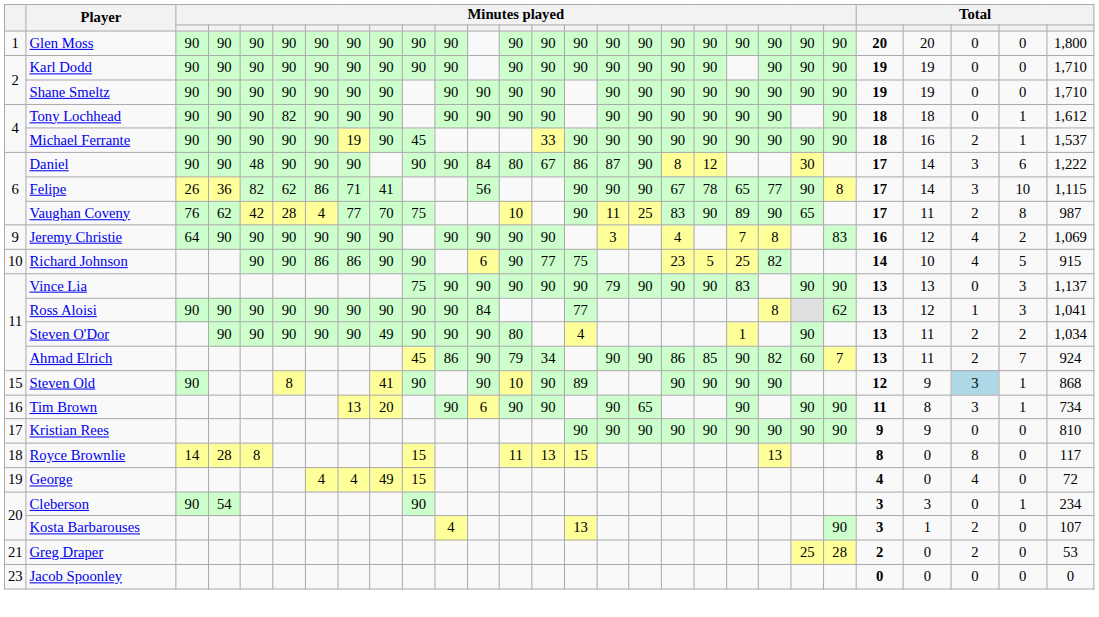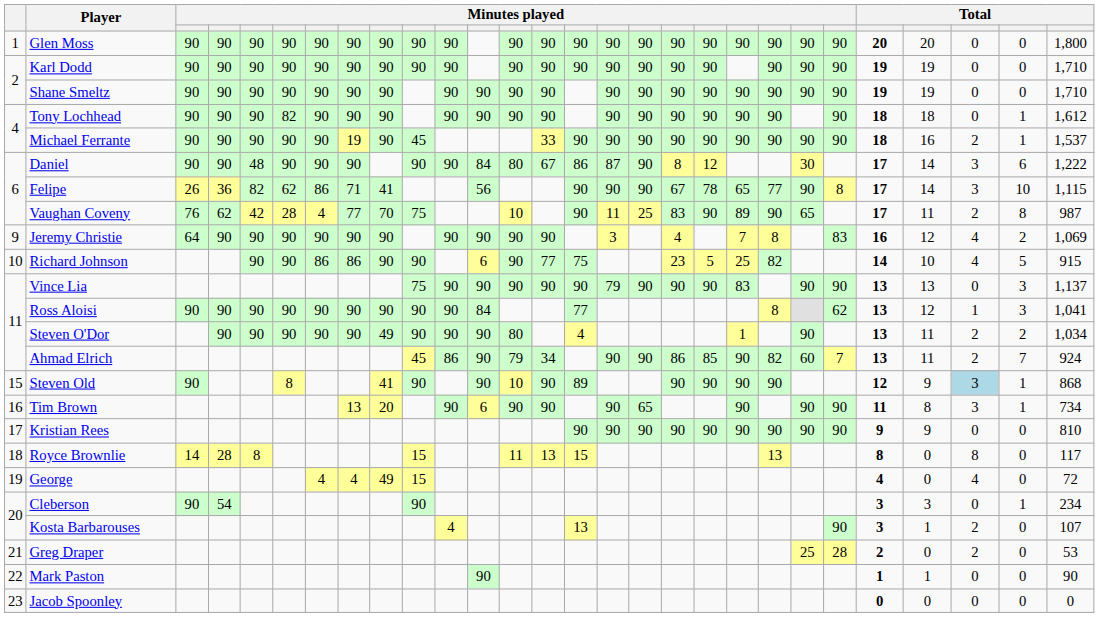 <table class="wikitable" style="text-align:center; line-height: 90%; font-size:90%;">
 <tr>
 <th rowspan=2></th>
 <th rowspan="2" style="width:140px;">Player</th>
 <th colspan=21>Minutes played</th>
 <th colspan=5>Total</th>
 </tr>
 <tr>
 <th width=25></th>
 <th width=25></th>
 <th width=25></th>
 <th width=25></th>
 <th width=25></th>
 <th width=25></th>
 <th width=25></th>
 <th width=25></th>
 <th width=25></th>
 <th width=25></th>
 <th width=25></th>
 <th width=25></th>
 <th width=25></th>
 <th width=25></th>
 <th width=25></th>
 <th width=25></th>
 <th width=25></th>
 <th width=25></th>
 <th width=25></th>
 <th width=25></th>
 <th width=25></th>
 <th width=40></th>
 <th width=40></th>
 <th width=40></th>
 <th width=40></th>
 <th width=40></th>
 </tr>
 <tr>
 <td>1</td>
 <td align=left height=17> <a href='#'>Glen Moss</a></td>
 <td bgcolor=#CCFFCC>90</td>
 <td bgcolor=#CCFFCC>90</td>
 <td bgcolor=#CCFFCC>90</td>
 <td bgcolor=#CCFFCC>90</td>
 <td bgcolor=#CCFFCC>90</td>
 <td bgcolor=#CCFFCC>90</td>
 <td bgcolor=#CCFFCC>90</td>
 <td bgcolor=#CCFFCC>90</td>
 <td bgcolor=#CCFFCC>90</td>
 <td></td>
 <td bgcolor=#CCFFCC>90</td>
 <td bgcolor=#CCFFCC>90</td>
 <td bgcolor=#CCFFCC>90</td>
 <td bgcolor=#CCFFCC>90</td>
 <td bgcolor=#CCFFCC>90</td>
 <td bgcolor=#CCFFCC>90</td>
 <td bgcolor=#CCFFCC>90</td>
 <td bgcolor=#CCFFCC>90</td>
 <td bgcolor=#CCFFCC>90</td>
 <td bgcolor=#CCFFCC>90</td>
 <td bgcolor=#CCFFCC>90</td>
 <td><strong>20</strong></td>
 <td>20</td>
 <td>0</td>
 <td>0</td>
 <td>1,800</td>
 </tr>
 <tr>
 <td rowspan=2>2</td>
 <td align=left height=17> <a href='#'>Karl Dodd</a></td>
 <td bgcolor=#CCFFCC>90</td>
 <td bgcolor=#CCFFCC>90</td>
 <td bgcolor=#CCFFCC>90</td>
 <td bgcolor=#CCFFCC>90</td>
 <td bgcolor=#CCFFCC>90</td>
 <td bgcolor=#CCFFCC>90</td>
 <td bgcolor=#CCFFCC>90</td>
 <td bgcolor=#CCFFCC>90</td>
 <td bgcolor=#CCFFCC>90</td>
 <td></td>
 <td bgcolor=#CCFFCC>90</td>
 <td bgcolor=#CCFFCC>90</td>
 <td bgcolor=#CCFFCC>90</td>
 <td bgcolor=#CCFFCC>90</td>
 <td bgcolor=#CCFFCC>90</td>
 <td bgcolor=#CCFFCC>90</td>
 <td bgcolor=#CCFFCC>90</td>
 <td></td>
 <td bgcolor=#CCFFCC>90</td>
 <td bgcolor=#CCFFCC>90</td>
 <td bgcolor=#CCFFCC>90</td>
 <td><strong>19</strong></td>
 <td>19</td>
 <td>0</td>
 <td>0</td>
 <td>1,710</td>
 </tr>
 <tr>
 <td align=left height=17> <a href='#'>Shane Smeltz</a></td>
 <td bgcolor=#CCFFCC>90</td>
 <td bgcolor=#CCFFCC>90</td>
 <td bgcolor=#CCFFCC>90</td>
 <td bgcolor=#CCFFCC>90</td>
 <td bgcolor=#CCFFCC>90</td>
 <td bgcolor=#CCFFCC>90</td>
 <td bgcolor=#CCFFCC>90</td>
 <td></td>
 <td bgcolor=#CCFFCC>90</td>
 <td bgcolor=#CCFFCC>90</td>
 <td bgcolor=#CCFFCC>90</td>
 <td bgcolor=#CCFFCC>90</td>
 <td></td>
 <td bgcolor=#CCFFCC>90</td>
 <td bgcolor=#CCFFCC>90</td>
 <td bgcolor=#CCFFCC>90</td>
 <td bgcolor=#CCFFCC>90</td>
 <td bgcolor=#CCFFCC>90</td>
 <td bgcolor=#CCFFCC>90</td>
 <td bgcolor=#CCFFCC>90</td>
 <td bgcolor=#CCFFCC>90</td>
 <td><strong>19</strong></td>
 <td>19</td>
 <td>0</td>
 <td>0</td>
 <td>1,710</td>
 </tr>
 <tr>
 <td rowspan=2>4</td>
 <td align=left height=17> <a href='#'>Tony Lochhead</a></td>
 <td bgcolor=#CCFFCC>90</td>
 <td bgcolor=#CCFFCC>90</td>
 <td bgcolor=#CCFFCC>90</td>
 <td bgcolor=#CCFFCC>82</td>
 <td bgcolor=#CCFFCC>90</td>
 <td bgcolor=#CCFFCC>90</td>
 <td bgcolor=#CCFFCC>90</td>
 <td></td>
 <td bgcolor=#CCFFCC>90</td>
 <td bgcolor=#CCFFCC>90</td>
 <td bgcolor=#CCFFCC>90</td>
 <td bgcolor=#CCFFCC>90</td>
 <td></td>
 <td bgcolor=#CCFFCC>90</td>
 <td bgcolor=#CCFFCC>90</td>
 <td bgcolor=#CCFFCC>90</td>
 <td bgcolor=#CCFFCC>90</td>
 <td bgcolor=#CCFFCC>90</td>
 <td bgcolor=#CCFFCC>90</td>
 <td></td>
 <td bgcolor=#CCFFCC>90</td>
 <td><strong>18</strong></td>
 <td>18</td>
 <td>0</td>
 <td>1</td>
 <td>1,612</td>
 </tr>
 <tr>
 <td align=left height=17> <a href='#'>Michael Ferrante</a></td>
 <td bgcolor=#CCFFCC>90</td>
 <td bgcolor=#CCFFCC>90</td>
 <td bgcolor=#CCFFCC>90</td>
 <td bgcolor=#CCFFCC>90</td>
 <td bgcolor=#CCFFCC>90</td>
 <td bgcolor=#FFFF99>19</td>
 <td bgcolor=#CCFFCC>90</td>
 <td bgcolor=#CCFFCC>45</td>
 <td></td>
 <td></td>
 <td></td>
 <td bgcolor=#FFFF99>33</td>
 <td bgcolor=#CCFFCC>90</td>
 <td bgcolor=#CCFFCC>90</td>
 <td bgcolor=#CCFFCC>90</td>
 <td bgcolor=#CCFFCC>90</td>
 <td bgcolor=#CCFFCC>90</td>
 <td bgcolor=#CCFFCC>90</td>
 <td bgcolor=#CCFFCC>90</td>
 <td bgcolor=#CCFFCC>90</td>
 <td bgcolor=#CCFFCC>90</td>
 <td><strong>18</strong></td>
 <td>16</td>
 <td>2</td>
 <td>1</td>
 <td>1,537</td>
 </tr>
 <tr>
 <td rowspan=3>6</td>
 <td align=left height=17> <a href='#'>Daniel</a></td>
 <td bgcolor=#CCFFCC>90</td>
 <td bgcolor=#CCFFCC>90</td>
 <td bgcolor=#CCFFCC>48</td>
 <td bgcolor=#CCFFCC>90</td>
 <td bgcolor=#CCFFCC>90</td>
 <td bgcolor=#CCFFCC>90</td>
 <td></td>
 <td bgcolor=#CCFFCC>90</td>
 <td bgcolor=#CCFFCC>90</td>
 <td bgcolor=#CCFFCC>84</td>
 <td bgcolor=#CCFFCC>80</td>
 <td bgcolor=#CCFFCC>67</td>
 <td bgcolor=#CCFFCC>86</td>
 <td bgcolor=#CCFFCC>87</td>
 <td bgcolor=#CCFFCC>90</td>
 <td bgcolor=#FFFF99>8</td>
 <td bgcolor=#FFFF99>12</td>
 <td></td>
 <td></td>
 <td bgcolor=#FFFF99>30</td>
 <td></td>
 <td><strong>17</strong></td>
 <td>14</td>
 <td>3</td>
 <td>6</td>
 <td>1,222</td>
 </tr>
 <tr>
 <td align=left height=17> <a href='#'>Felipe</a></td>
 <td bgcolor=#FFFF99>26</td>
 <td bgcolor=#FFFF99>36</td>
 <td bgcolor=#CCFFCC>82</td>
 <td bgcolor=#CCFFCC>62</td>
 <td bgcolor=#CCFFCC>86</td>
 <td bgcolor=#CCFFCC>71</td>
 <td bgcolor=#CCFFCC>41</td>
 <td></td>
 <td></td>
 <td bgcolor=#CCFFCC>56</td>
 <td></td>
 <td></td>
 <td bgcolor=#CCFFCC>90</td>
 <td bgcolor=#CCFFCC>90</td>
 <td bgcolor=#CCFFCC>90</td>
 <td bgcolor=#CCFFCC>67</td>
 <td bgcolor=#CCFFCC>78</td>
 <td bgcolor=#CCFFCC>65</td>
 <td bgcolor=#CCFFCC>77</td>
 <td bgcolor=#CCFFCC>90</td>
 <td bgcolor=#FFFF99>8</td>
 <td><strong>17</strong></td>
 <td>14</td>
 <td>3</td>
 <td>10</td>
 <td>1,115</td>
 </tr>
 <tr>
 <td align=left height=17> <a href='#'>Vaughan Coveny</a></td>
 <td bgcolor=#CCFFCC>76</td>
 <td bgcolor=#CCFFCC>62</td>
 <td bgcolor=#FFFF99>42</td>
 <td bgcolor=#FFFF99>28</td>
 <td bgcolor=#FFFF99>4</td>
 <td bgcolor=#CCFFCC>77</td>
 <td bgcolor=#CCFFCC>70</td>
 <td bgcolor=#CCFFCC>75</td>
 <td></td>
 <td></td>
 <td bgcolor=#FFFF99>10</td>
 <td></td>
 <td bgcolor=#CCFFCC>90</td>
 <td bgcolor=#FFFF99>11</td>
 <td bgcolor=#FFFF99>25</td>
 <td bgcolor=#CCFFCC>83</td>
 <td bgcolor=#CCFFCC>90</td>
 <td bgcolor=#CCFFCC>89</td>
 <td bgcolor=#CCFFCC>90</td>
 <td bgcolor=#CCFFCC>65</td>
 <td></td>
 <td><strong>17</strong></td>
 <td>11</td>
 <td>2</td>
 <td>8</td>
 <td>987</td>
 </tr>
 <tr>
 <td>9</td>
 <td align=left height=17> <a href='#'>Jeremy Christie</a></td>
 <td bgcolor=#CCFFCC>64</td>
 <td bgcolor=#CCFFCC>90</td>
 <td bgcolor=#CCFFCC>90</td>
 <td bgcolor=#CCFFCC>90</td>
 <td bgcolor=#CCFFCC>90</td>
 <td bgcolor=#CCFFCC>90</td>
 <td bgcolor=#CCFFCC>90</td>
 <td></td>
 <td bgcolor=#CCFFCC>90</td>
 <td bgcolor=#CCFFCC>90</td>
 <td bgcolor=#CCFFCC>90</td>
 <td bgcolor=#CCFFCC>90</td>
 <td></td>
 <td bgcolor=#FFFF99>3</td>
 <td></td>
 <td bgcolor=#FFFF99>4</td>
 <td></td>
 <td bgcolor=#FFFF99>7</td>
 <td bgcolor=#FFFF99>8</td>
 <td></td>
 <td bgcolor=#CCFFCC>83</td>
 <td><strong>16</strong></td>
 <td>12</td>
 <td>4</td>
 <td>2</td>
 <td>1,069</td>
 </tr>
 <tr>
 <td>10</td>
 <td align=left height=17> <a href='#'>Richard Johnson</a></td>
 <td></td>
 <td></td>
 <td bgcolor=#CCFFCC>90</td>
 <td bgcolor=#CCFFCC>90</td>
 <td bgcolor=#CCFFCC>86</td>
 <td bgcolor=#CCFFCC>86</td>
 <td bgcolor=#CCFFCC>90</td>
 <td bgcolor=#CCFFCC>90</td>
 <td></td>
 <td bgcolor=#FFFF99>6</td>
 <td bgcolor=#CCFFCC>90</td>
 <td bgcolor=#CCFFCC>77</td>
 <td bgcolor=#CCFFCC>75</td>
 <td></td>
 <td></td>
 <td bgcolor=#FFFF99>23</td>
 <td bgcolor=#FFFF99>5</td>
 <td bgcolor=#FFFF99>25</td>
 <td bgcolor=#CCFFCC>82</td>
 <td></td>
 <td></td>
 <td><strong>14</strong></td>
 <td>10</td>
 <td>4</td>
 <td>5</td>
 <td>915</td>
 </tr>
 <tr>
 <td rowspan=4>11</td>
 <td align=left height=17> <a href='#'>Vince Lia</a></td>
 <td></td>
 <td></td>
 <td></td>
 <td></td>
 <td></td>
 <td></td>
 <td></td>
 <td bgcolor=#CCFFCC>75</td>
 <td bgcolor=#CCFFCC>90</td>
 <td bgcolor=#CCFFCC>90</td>
 <td bgcolor=#CCFFCC>90</td>
 <td bgcolor=#CCFFCC>90</td>
 <td bgcolor=#CCFFCC>90</td>
 <td bgcolor=#CCFFCC>79</td>
 <td bgcolor=#CCFFCC>90</td>
 <td bgcolor=#CCFFCC>90</td>
 <td bgcolor=#CCFFCC>90</td>
 <td bgcolor=#CCFFCC>83</td>
 <td></td>
 <td bgcolor=#CCFFCC>90</td>
 <td bgcolor=#CCFFCC>90</td>
 <td><strong>13</strong></td>
 <td>13</td>
 <td>0</td>
 <td>3</td>
 <td>1,137</td>
 </tr>
 <tr>
 <td align=left height=17> <a href='#'>Ross Aloisi</a></td>
 <td bgcolor=#CCFFCC>90</td>
 <td bgcolor=#CCFFCC>90</td>
 <td bgcolor=#CCFFCC>90</td>
 <td bgcolor=#CCFFCC>90</td>
 <td bgcolor=#CCFFCC>90</td>
 <td bgcolor=#CCFFCC>90</td>
 <td bgcolor=#CCFFCC>90</td>
 <td bgcolor=#CCFFCC>90</td>
 <td bgcolor=#CCFFCC>90</td>
 <td bgcolor=#CCFFCC>84</td>
 <td></td>
 <td></td>
 <td bgcolor=#CCFFCC>77</td>
 <td></td>
 <td></td>
 <td></td>
 <td></td>
 <td></td>
 <td bgcolor=#FFFF99>8</td>
 <td style="background:#e0e0e0;"></td>
 <td bgcolor=#CCFFCC>62</td>
 <td><strong>13</strong></td>
 <td>12</td>
 <td>1</td>
 <td>3</td>
 <td>1,041</td>
 </tr>
 <tr>
 <td align=left height=17> <a href='#'>Steven O'Dor</a></td>
 <td></td>
 <td bgcolor=#CCFFCC>90</td>
 <td bgcolor=#CCFFCC>90</td>
 <td bgcolor=#CCFFCC>90</td>
 <td bgcolor=#CCFFCC>90</td>
 <td bgcolor=#CCFFCC>90</td>
 <td bgcolor=#CCFFCC>49</td>
 <td bgcolor=#CCFFCC>90</td>
 <td bgcolor=#CCFFCC>90</td>
 <td bgcolor=#CCFFCC>90</td>
 <td bgcolor=#CCFFCC>80</td>
 <td></td>
 <td bgcolor=#FFFF99>4</td>
 <td></td>
 <td></td>
 <td></td>
 <td></td>
 <td bgcolor=#FFFF99>1</td>
 <td></td>
 <td bgcolor=#CCFFCC>90</td>
 <td></td>
 <td><strong>13</strong></td>
 <td>11</td>
 <td>2</td>
 <td>2</td>
 <td>1,034</td>
 </tr>
 <tr>
 <td align=left height=17> <a href='#'>Ahmad Elrich</a></td>
 <td></td>
 <td></td>
 <td></td>
 <td></td>
 <td></td>
 <td></td>
 <td></td>
 <td bgcolor=#FFFF99>45</td>
 <td bgcolor=#CCFFCC>86</td>
 <td bgcolor=#CCFFCC>90</td>
 <td bgcolor=#CCFFCC>79</td>
 <td bgcolor=#CCFFCC>34</td>
 <td></td>
 <td bgcolor=#CCFFCC>90</td>
 <td bgcolor=#CCFFCC>90</td>
 <td bgcolor=#CCFFCC>86</td>
 <td bgcolor=#CCFFCC>85</td>
 <td bgcolor=#CCFFCC>90</td>
 <td bgcolor=#CCFFCC>82</td>
 <td bgcolor=#CCFFCC>60</td>
 <td bgcolor=#FFFF99>7</td>
 <td><strong>13</strong></td>
 <td>11</td>
 <td>2</td>
 <td>7</td>
 <td>924</td>
 </tr>
 <tr>
 <td>15</td>
 <td align=left height=17> <a href='#'>Steven Old</a></td>
 <td bgcolor=#CCFFCC>90</td>
 <td></td>
 <td></td>
 <td bgcolor=#FFFF99>8</td>
 <td></td>
 <td></td>
 <td bgcolor=#FFFF99>41</td>
 <td bgcolor=#CCFFCC>90</td>
 <td></td>
 <td bgcolor=#CCFFCC>90</td>
 <td bgcolor=#FFFF99>10</td>
 <td bgcolor=#CCFFCC>90</td>
 <td bgcolor=#CCFFCC>89</td>
 <td></td>
 <td></td>
 <td bgcolor=#CCFFCC>90</td>
 <td bgcolor=#CCFFCC>90</td>
 <td bgcolor=#CCFFCC>90</td>
 <td bgcolor=#CCFFCC>90</td>
 <td></td>
 <td></td>
 <td><strong>12</strong></td>
 <td>9</td>
 <td style="background: lightblue;">3</td>
 <td>1</td>
 <td>868</td>
 </tr>
 <tr>
 <td>16</td>
 <td align=left height=17> <a href='#'>Tim Brown</a></td>
 <td></td>
 <td></td>
 <td></td>
 <td></td>
 <td></td>
 <td bgcolor=#FFFF99>13</td>
 <td bgcolor=#FFFF99>20</td>
 <td></td>
 <td bgcolor=#CCFFCC>90</td>
 <td bgcolor=#FFFF99>6</td>
 <td bgcolor=#CCFFCC>90</td>
 <td bgcolor=#CCFFCC>90</td>
 <td></td>
 <td bgcolor=#CCFFCC>90</td>
 <td bgcolor=#CCFFCC>65</td>
 <td></td>
 <td></td>
 <td bgcolor=#CCFFCC>90</td>
 <td></td>
 <td bgcolor=#CCFFCC>90</td>
 <td bgcolor=#CCFFCC>90</td>
 <td><strong>11</strong></td>
 <td>8</td>
 <td>3</td>
 <td>1</td>
 <td>734</td>
 </tr>
 <tr>
 <td>17</td>
 <td align=left height=17> <a href='#'>Kristian Rees</a></td>
 <td></td>
 <td></td>
 <td></td>
 <td></td>
 <td></td>
 <td></td>
 <td></td>
 <td></td>
 <td></td>
 <td></td>
 <td></td>
 <td></td>
 <td bgcolor=#CCFFCC>90</td>
 <td bgcolor=#CCFFCC>90</td>
 <td bgcolor=#CCFFCC>90</td>
 <td bgcolor=#CCFFCC>90</td>
 <td bgcolor=#CCFFCC>90</td>
 <td bgcolor=#CCFFCC>90</td>
 <td bgcolor=#CCFFCC>90</td>
 <td bgcolor=#CCFFCC>90</td>
 <td bgcolor=#CCFFCC>90</td>
 <td><strong>9</strong></td>
 <td>9</td>
 <td>0</td>
 <td>0</td>
 <td>810</td>
 </tr>
 <tr>
 <td>18</td>
 <td align=left height=17> <a href='#'>Royce Brownlie</a></td>
 <td bgcolor=#FFFF99>14</td>
 <td bgcolor=#FFFF99>28</td>
 <td bgcolor=#FFFF99>8</td>
 <td></td>
 <td></td>
 <td></td>
 <td></td>
 <td bgcolor=#FFFF99>15</td>
 <td></td>
 <td></td>
 <td bgcolor=#FFFF99>11</td>
 <td bgcolor=#FFFF99>13</td>
 <td bgcolor=#FFFF99>15</td>
 <td></td>
 <td></td>
 <td></td>
 <td></td>
 <td></td>
 <td bgcolor=#FFFF99>13</td>
 <td></td>
 <td></td>
 <td><strong>8</strong></td>
 <td>0</td>
 <td>8</td>
 <td>0</td>
 <td>117</td>
 </tr>
 <tr>
 <td>19</td>
 <td align=left height=17> <a href='#'>George</a></td>
 <td></td>
 <td></td>
 <td></td>
 <td></td>
 <td bgcolor=#FFFF99>4</td>
 <td bgcolor=#FFFF99>4</td>
 <td bgcolor=#FFFF99>49</td>
 <td bgcolor=#FFFF99>15</td>
 <td></td>
 <td></td>
 <td></td>
 <td></td>
 <td></td>
 <td></td>
 <td></td>
 <td></td>
 <td></td>
 <td></td>
 <td></td>
 <td></td>
 <td></td>
 <td><strong>4</strong></td>
 <td>0</td>
 <td>4</td>
 <td>0</td>
 <td>72</td>
 </tr>
 <tr>
 <td rowspan=2>20</td>
 <td align=left height=17> <a href='#'>Cleberson</a></td>
 <td bgcolor=#CCFFCC>90</td>
 <td bgcolor=#CCFFCC>54</td>
 <td></td>
 <td></td>
 <td></td>
 <td></td>
 <td></td>
 <td bgcolor=#CCFFCC>90</td>
 <td></td>
 <td></td>
 <td></td>
 <td></td>
 <td></td>
 <td></td>
 <td></td>
 <td></td>
 <td></td>
 <td></td>
 <td></td>
 <td></td>
 <td></td>
 <td><strong>3</strong></td>
 <td>3</td>
 <td>0</td>
 <td>1</td>
 <td>234</td>
 </tr>
 <tr>
 <td align=left height=17> <a href='#'>Kosta Barbarouses</a></td>
 <td></td>
 <td></td>
 <td></td>
 <td></td>
 <td></td>
 <td></td>
 <td></td>
 <td></td>
 <td bgcolor=#FFFF99>4</td>
 <td></td>
 <td></td>
 <td></td>
 <td bgcolor=#FFFF99>13</td>
 <td></td>
 <td></td>
 <td></td>
 <td></td>
 <td></td>
 <td></td>
 <td></td>
 <td bgcolor=#CCFFCC>90</td>
 <td><strong>3</strong></td>
 <td>1</td>
 <td>2</td>
 <td>0</td>
 <td>107</td>
 </tr>
 <tr>
 <td>21</td>
 <td align=left height=17> <a href='#'>Greg Draper</a></td>
 <td></td>
 <td></td>
 <td></td>
 <td></td>
 <td></td>
 <td></td>
 <td></td>
 <td></td>
 <td></td>
 <td></td>
 <td></td>
 <td></td>
 <td></td>
 <td></td>
 <td></td>
 <td></td>
 <td></td>
 <td></td>
 <td></td>
 <td bgcolor=#FFFF99>25</td>
 <td bgcolor=#FFFF99>28</td>
 <td><strong>2</strong></td>
 <td>0</td>
 <td>2</td>
 <td>0</td>
 <td>53</td>
 </tr>
 <tr>
+<td>22</td>
+<td align=left height=17> <a href='#'>Mark Paston</a></td>
+<td></td>
+<td></td>
+<td></td>
+<td></td>
+<td></td>
+<td></td>
+<td></td>
+<td></td>
+<td></td>
+<td bgcolor=#CCFFCC>90</td>
+<td></td>
+<td></td>
+<td></td>
+<td></td>
+<td></td>
+<td></td>
+<td></td>
+<td></td>
+<td></td>
+<td></td>
+<td></td>
+<td><strong>1</strong></td>
+<td>1</td>
+<td>0</td>
+<td>0</td>
+<td>90</td>
+</tr>
+<tr>
 <td>23</td>
 <td align=left height=17> <a href='#'>Jacob Spoonley</a></td>
 <td></td>
 <td></td>
 <td></td>
 <td></td>
 <td></td>
 <td></td>
 <td></td>
 <td></td>
 <td></td>
 <td></td>
 <td></td>
 <td></td>
 <td></td>
 <td></td>
 <td></td>
 <td></td>
 <td></td>
 <td></td>
 <td></td>
 <td></td>
 <td></td>
 <td><strong>0</strong></td>
 <td>0</td>
 <td>0</td>
 <td>0</td>
 <td>0</td>
 </tr>
 </table>
